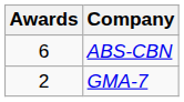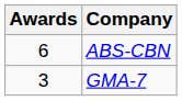 <table class="wikitable" style="text-align:center">
 <tr>
 <th scope="col">Awards</th>
 <th scope="col">Company</th>
 </tr>
 <tr>
 <td>6</td>
 <td align=left><em><a href='#'>ABS-CBN</a></em></td>
 </tr>
 <tr>
-<td>2</td>
+<td>3</td>
 <td align=left><em><a href='#'>GMA-7</a></em></td>
 </tr>
 </table>
